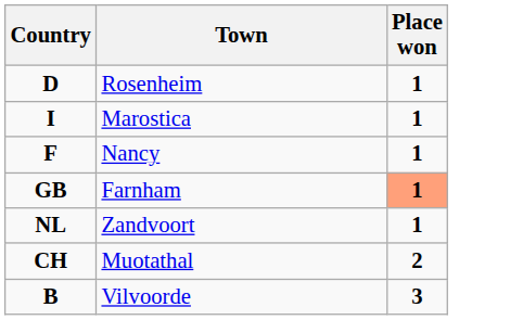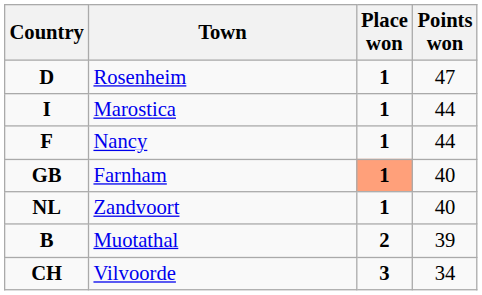 <table class="wikitable">
 <tr>
 <th width="25">Country</th>
 <th width="200">Town</th>
 <th width="25">Place won</th>
+<th width="25">Points won</th>
 </tr>
 <tr>
 <td align="center"><strong>D</strong></td>
 <td align="left"><a href='#'>Rosenheim</a></td>
 <td align="center"><strong>1</strong></td>
+<td align="center">47</td>
 </tr>
 <tr>
 <td align="center"><strong>I</strong></td>
 <td align="left"><a href='#'>Marostica</a></td>
 <td align="center"><strong>1</strong></td>
+<td align="center">44</td>
 </tr>
 <tr>
 <td align="center"><strong>F</strong></td>
 <td align="left"><a href='#'>Nancy</a></td>
 <td align="center"><strong>1</strong></td>
+<td align="center">44</td>
 </tr>
 <tr>
 <td align="center"><strong>GB</strong></td>
 <td align="left"><a href='#'>Farnham</a></td>
 <td align="center" style="background: lightsalmon;"><strong>1</strong></td>
+<td align="center">40</td>
 </tr>
 <tr>
 <td align="center"><strong>NL</strong></td>
 <td align="left"><a href='#'>Zandvoort</a></td>
 <td align="center"><strong>1</strong></td>
+<td align="center">40</td>
+</tr>
+<tr>
+<td align="center"><strong>B</strong></td>
+<td align="left"><a href='#'>Muotathal</a></td>
+<td align="center"><strong>2</strong></td>
+<td align="center">39</td>
 </tr>
 <tr>
 <td align="center"><strong>CH</strong></td>
-<td align="left"><a href='#'>Muotathal</a></td>
-<td align="center"><strong>2</strong></td>
-</tr>
-<tr>
-<td align="center"><strong>B</strong></td>
 <td align="left"><a href='#'>Vilvoorde</a></td>
 <td align="center"><strong>3</strong></td>
+<td align="center">34</td>
 </tr>
 </table>
